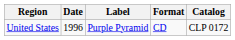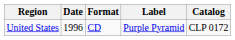 <table class="wikitable">
 <tr>
 <th>Region</th>
 <th>Date</th>
+<th>Format</th>
 <th>Label</th>
-<th>Format</th>
 <th>Catalog</th>
 </tr>
 <tr>
 <td><a href='#'>United States</a></td>
 <td>1996</td>
+<td><a href='#'>CD</a></td>
 <td><a href='#'>Purple Pyramid</a></td>
-<td><a href='#'>CD</a></td>
 <td>CLP 0172</td>
 </tr>
 </table>
